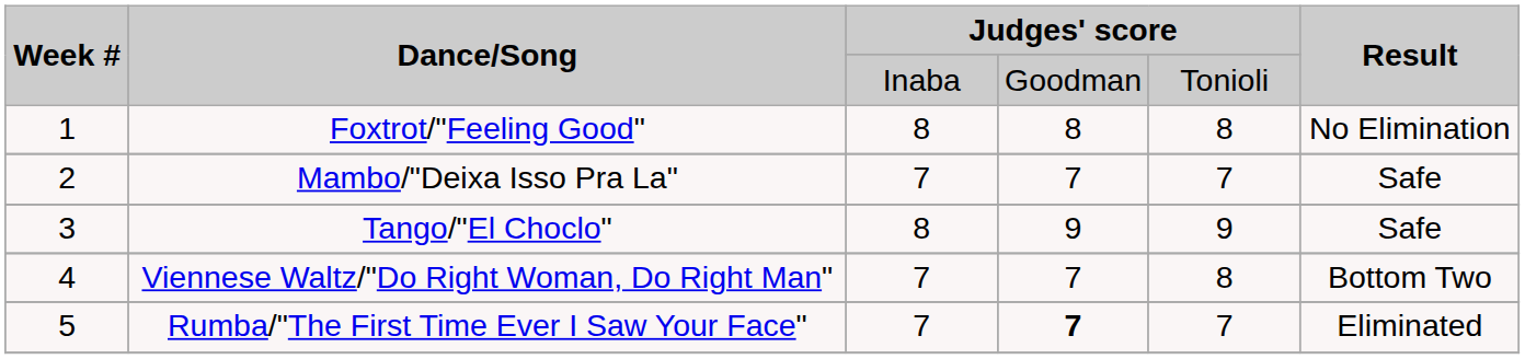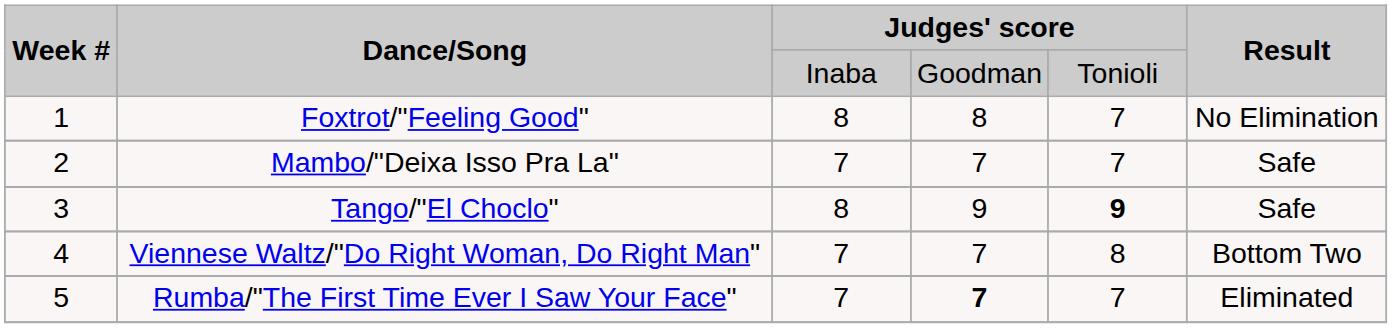 <table class="wikitable" style="float:left;">
 <tr style="text-align: center; background:#ccc;">
 <td rowspan="2"><strong>Week #</strong></td>
 <td rowspan="2"><strong>Dance/Song</strong></td>
 <td colspan="3"><strong>Judges' score</strong></td>
 <td rowspan="2"><strong>Result</strong></td>
 </tr>
 <tr style="text-align: center; background:#ccc;">
 <td style="width:10%; ">Inaba</td>
 <td style="width:10%; ">Goodman</td>
 <td style="width:10%; ">Tonioli</td>
 </tr>
 <tr>
 <td style="text-align: center; background:#faf6f6;">1</td>
 <td style="text-align: center; background:#faf6f6;"><a href='#'>Foxtrot</a>/"<a href='#'>Feeling Good</a>"</td>
 <td style="text-align: center; background:#faf6f6;">8</td>
 <td style="text-align: center; background:#faf6f6;">8</td>
-<td style="text-align: center; background:#faf6f6;">8</td>
+<td style="text-align: center; background:#faf6f6;">7</td>
 <td style="text-align: center; background:#faf6f6;">No Elimination</td>
 </tr>
 <tr style="text-align: center; background:#faf6f6;">
 </tr>
 <tr>
 <td style="text-align: center; background:#faf6f6;">2</td>
 <td style="text-align: center; background:#faf6f6;"><a href='#'>Mambo</a>/"Deixa Isso Pra La"</td>
 <td style="text-align: center; background:#faf6f6;">7</td>
 <td style="text-align: center; background:#faf6f6;">7</td>
 <td style="text-align: center; background:#faf6f6;">7</td>
 <td style="text-align: center; background:#faf6f6;">Safe</td>
 </tr>
 <tr style="text-align: center; background:#faf6f6;">
 </tr>
 <tr>
 <td style="text-align: center; background:#faf6f6;">3</td>
 <td style="text-align: center; background:#faf6f6;"><a href='#'>Tango</a>/"<a href='#'>El Choclo</a>"</td>
 <td style="text-align: center; background:#faf6f6;">8</td>
 <td style="text-align: center; background:#faf6f6;">9</td>
-<td style="text-align: center; background:#faf6f6;">9</td>
+<td style="text-align: center; background:#faf6f6;"><strong>9</strong></td>
 <td style="text-align: center; background:#faf6f6;">Safe</td>
 </tr>
 <tr style="text-align: center; background:#faf6f6;">
 </tr>
 <tr>
 <td style="text-align: center; background:#faf6f6;">4</td>
 <td style="text-align: center; background:#faf6f6;"><a href='#'>Viennese Waltz</a>/"<a href='#'>Do Right Woman, Do Right Man</a>"</td>
 <td style="text-align: center; background:#faf6f6;">7</td>
 <td style="text-align: center; background:#faf6f6;">7</td>
 <td style="text-align: center; background:#faf6f6;">8</td>
 <td style="text-align: center; background:#faf6f6;">Bottom Two</td>
 </tr>
 <tr style="text-align: center; background:#faf6f6;">
 </tr>
 <tr>
 <td style="text-align: center; background:#faf6f6;">5</td>
 <td style="text-align: center; background:#faf6f6;"><a href='#'>Rumba</a>/"<a href='#'>The First Time Ever I Saw Your Face</a>"</td>
 <td style="text-align: center; background:#faf6f6;">7</td>
 <td style="text-align: center; background:#faf6f6;"><strong>7</strong></td>
 <td style="text-align: center; background:#faf6f6;">7</td>
 <td style="text-align: center; background:#faf6f6;">Eliminated</td>
 </tr>
 <tr style="text-align: center; background:#faf6f6;">
 </tr>
 </table>
